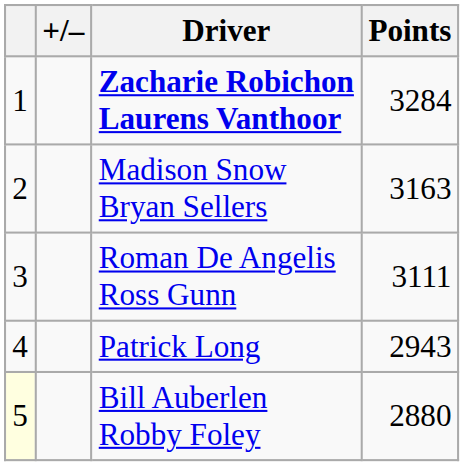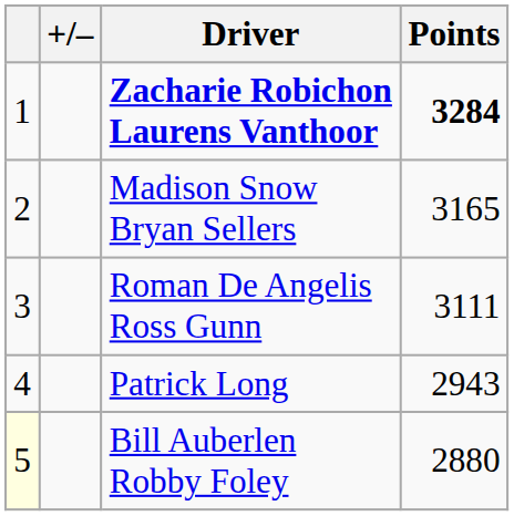 <table class="wikitable" style="font-size: 95%;">
 <tr>
 <th scope="col"></th>
 <th scope="col">+/–</th>
 <th scope="col">Driver</th>
 <th scope="col">Points</th>
 </tr>
 <tr>
 <td align=center>1</td>
 <td align="left"></td>
 <td><strong> <a href='#'>Zacharie Robichon</a><br> <a href='#'>Laurens Vanthoor</a></strong></td>
-<td align=right>3284</td>
+<td align=right><strong>3284</strong></td>
 </tr>
 <tr>
 <td align=center>2</td>
 <td align="left"></td>
 <td> <a href='#'>Madison Snow</a><br> <a href='#'>Bryan Sellers</a></td>
-<td align=right>3163</td>
+<td align=right>3165</td>
 </tr>
 <tr>
 <td align=center>3</td>
 <td align="left"></td>
 <td> <a href='#'>Roman De Angelis</a><br> <a href='#'>Ross Gunn</a></td>
 <td align=right>3111</td>
 </tr>
 <tr>
 <td align=center>4</td>
 <td align="left"></td>
 <td> <a href='#'>Patrick Long</a></td>
 <td align=right>2943</td>
 </tr>
 <tr>
 <td align=center style="background: lightyellow;">5</td>
 <td align="left"></td>
 <td> <a href='#'>Bill Auberlen</a><br> <a href='#'>Robby Foley</a></td>
 <td align=right>2880</td>
 </tr>
 </table>
